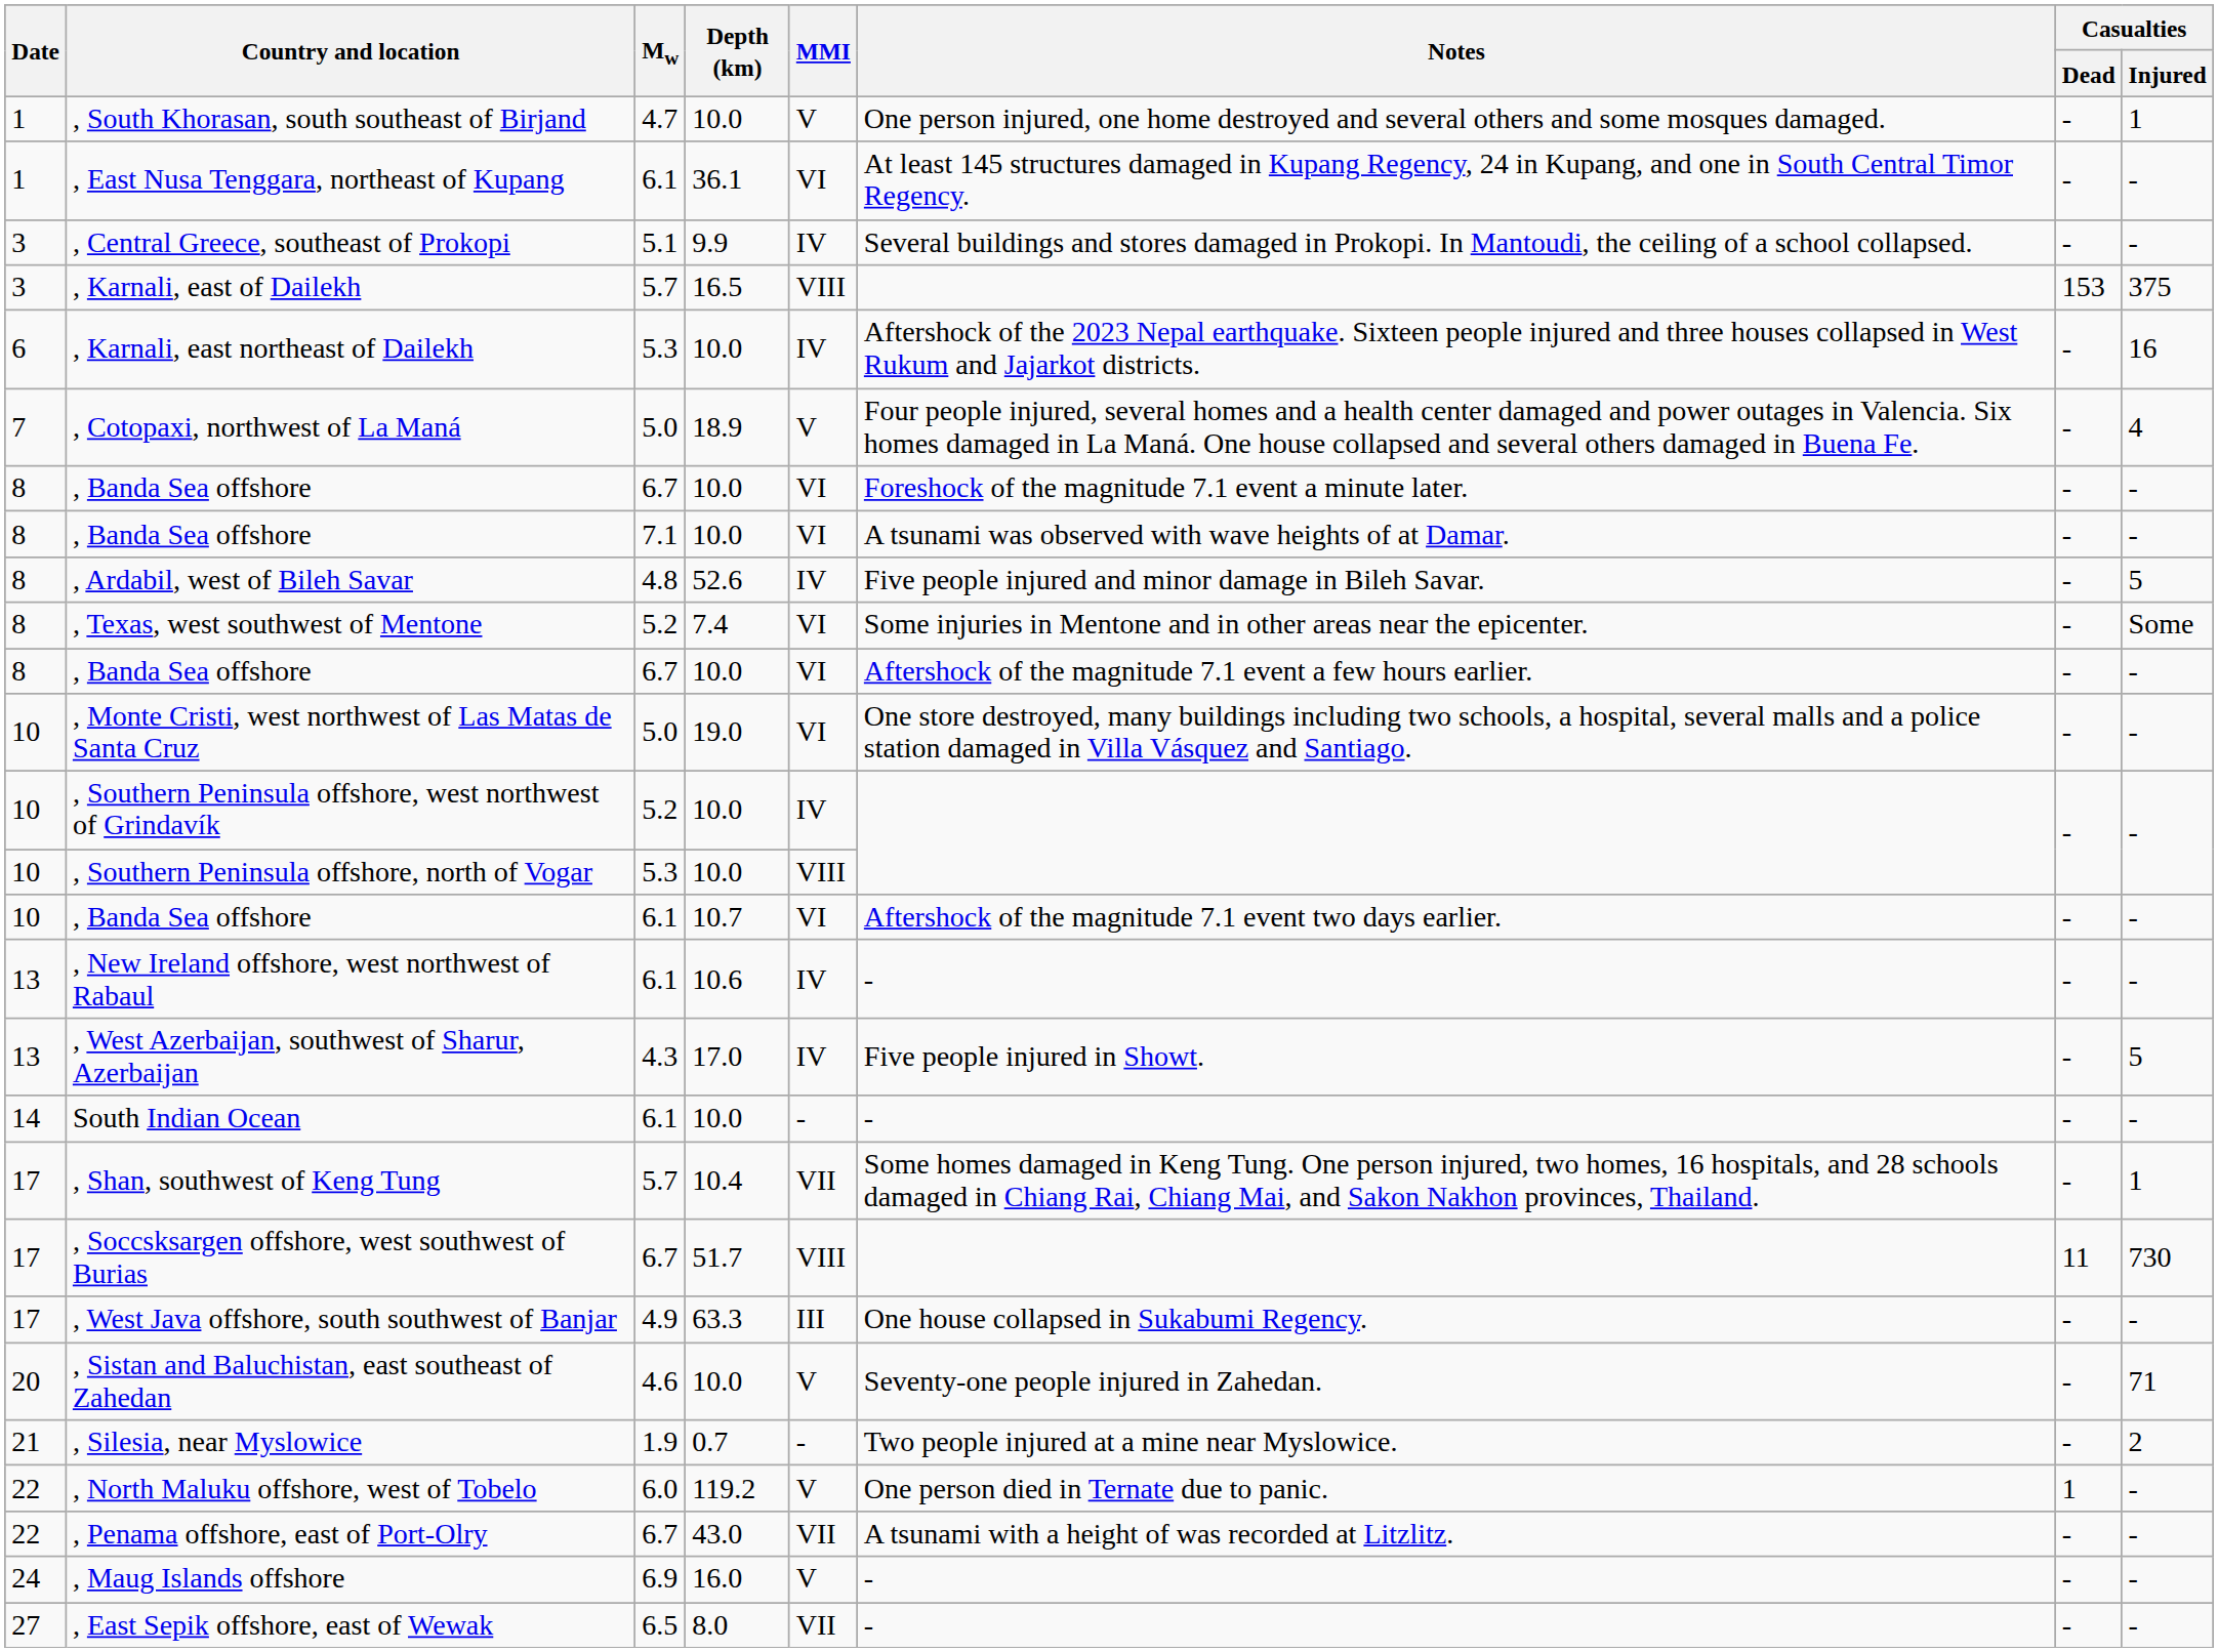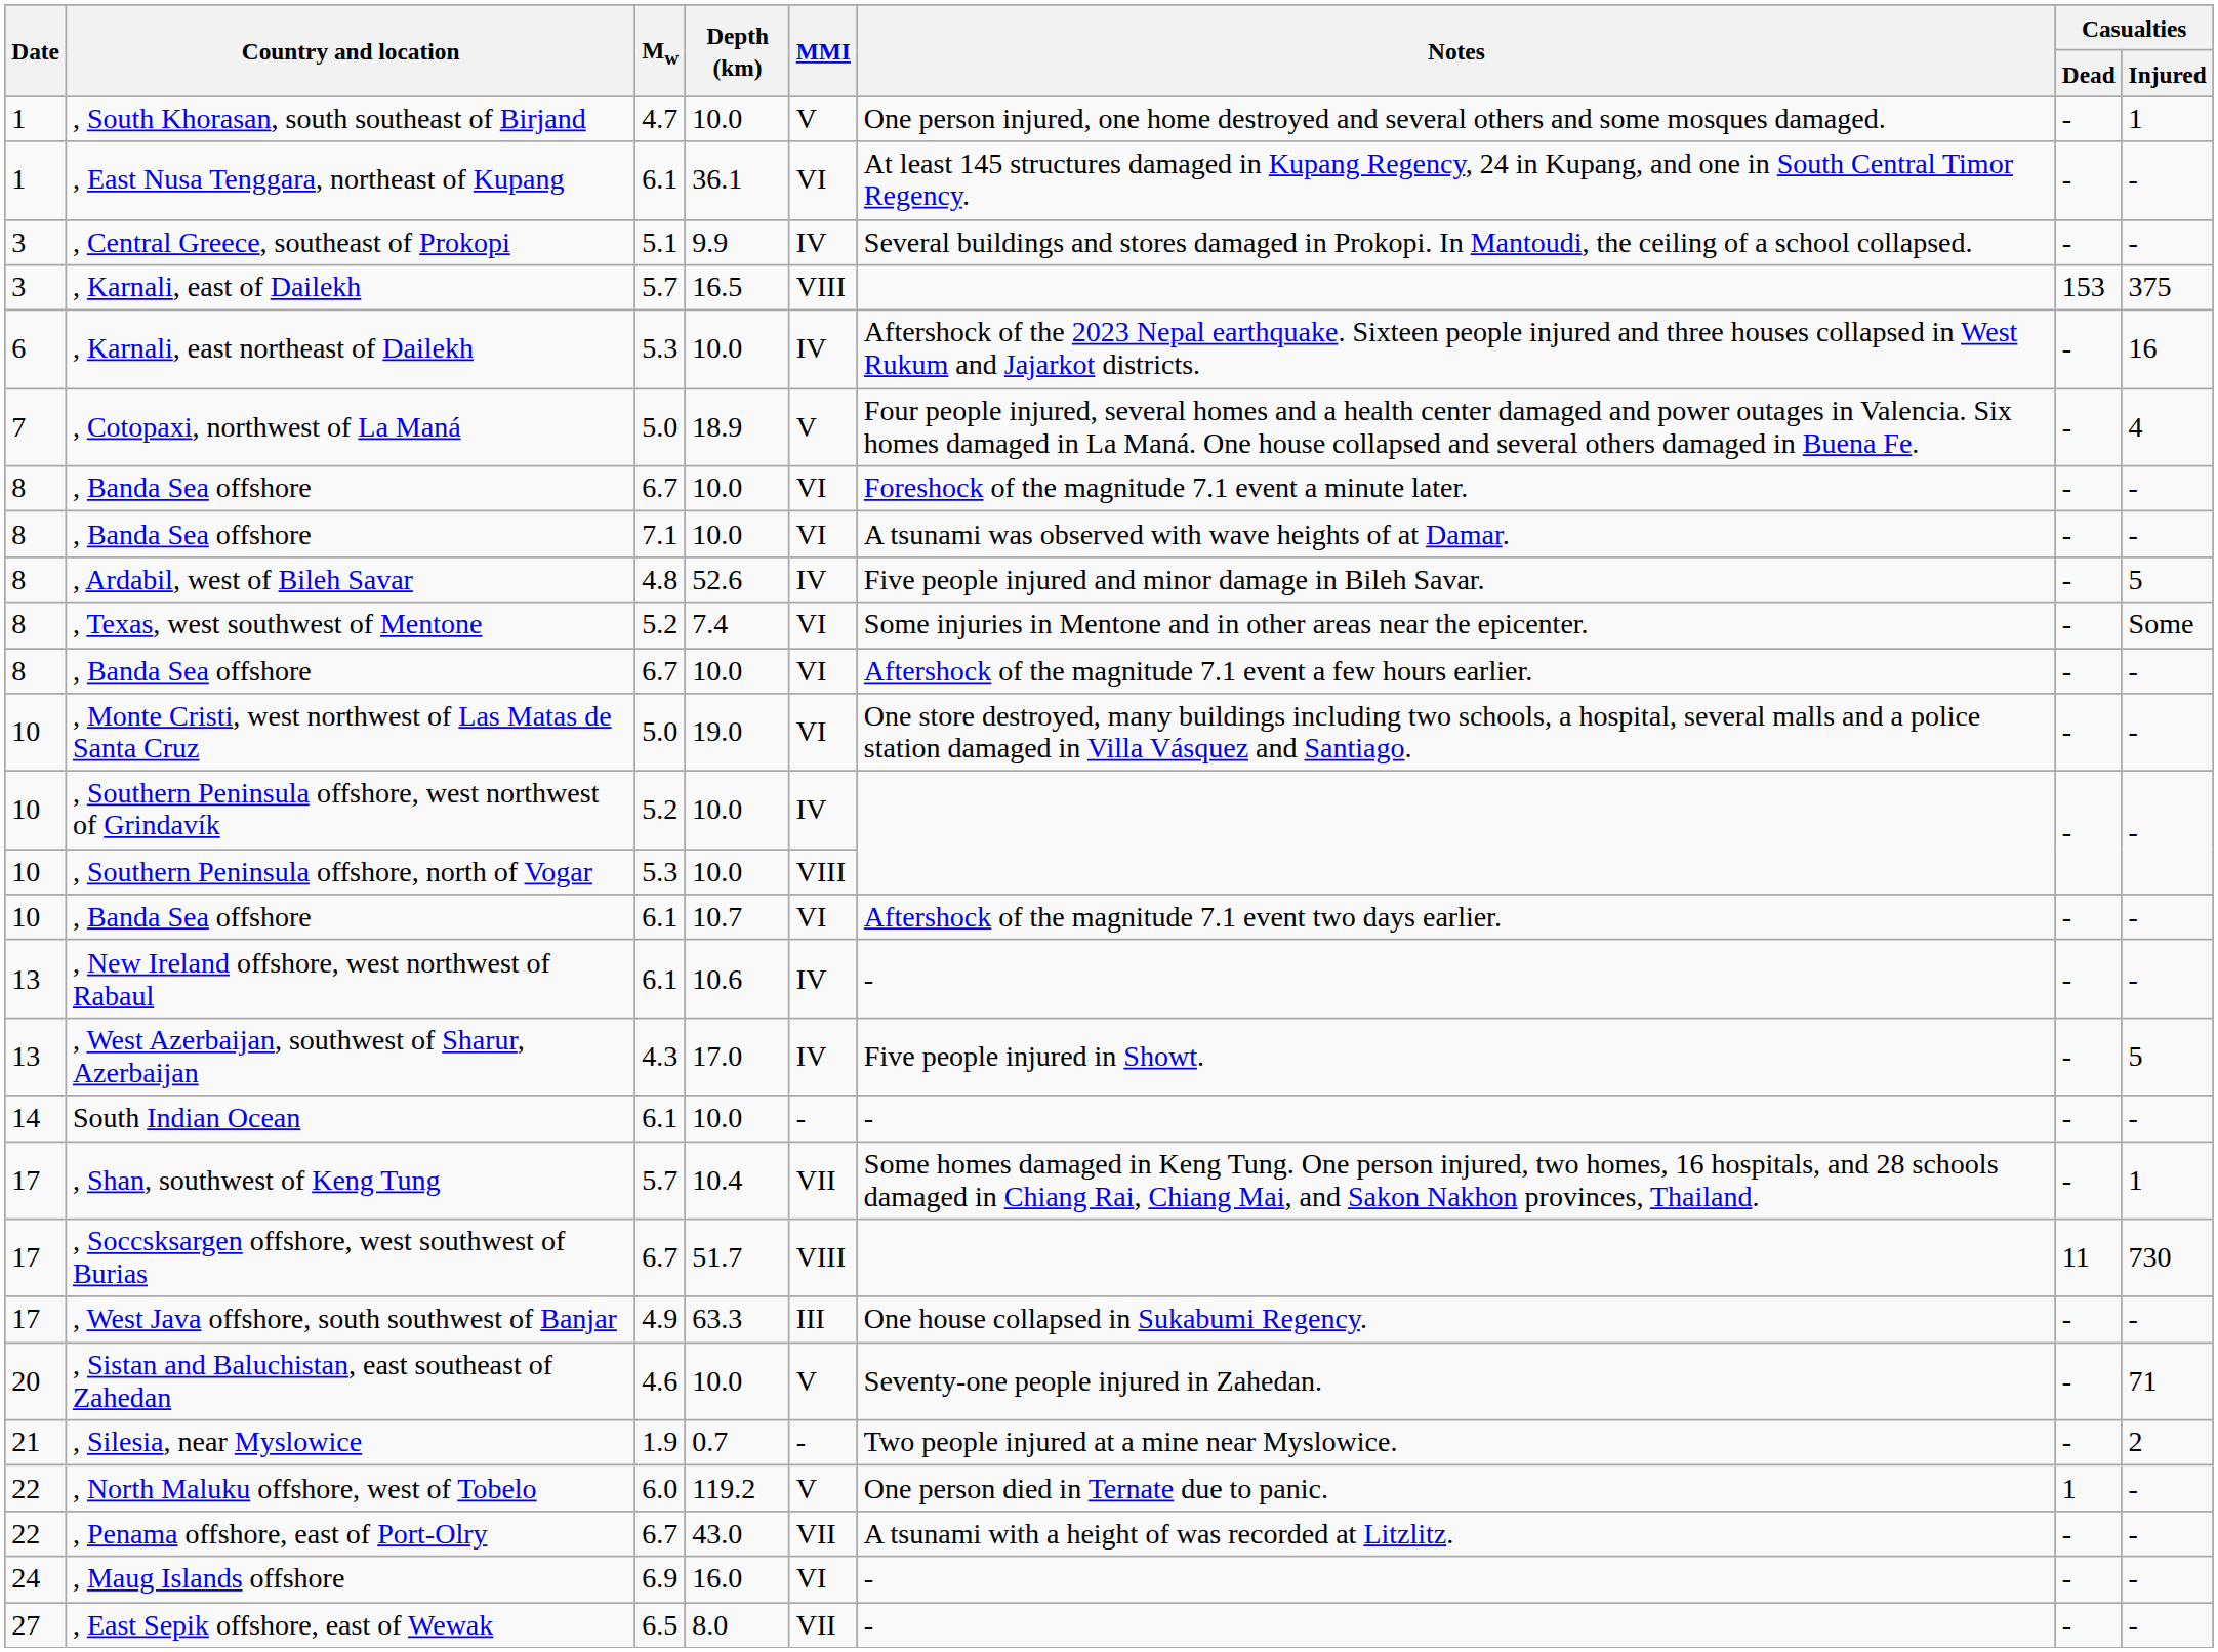 <table class="wikitable sortable" style="border:1px black;  margin-left:1em;">
 <tr>
 <th rowspan="2"><small>Date</small></th>
 <th rowspan="2" style="width: 310px"><small>Country and location</small></th>
 <th rowspan="2"><small>M<sub>w</sub></small></th>
 <th rowspan="2"><small>Depth (km)</small></th>
 <th rowspan="2"><small><a href='#'>MMI</a></small></th>
 <th rowspan="2" class="unsortable"><small>Notes</small></th>
 <th colspan="2"><small>Casualties</small></th>
 </tr>
 <tr>
 <th><small>Dead</small></th>
 <th><small>Injured</small></th>
 </tr>
 <tr>
 <td>1</td>
 <td>, <a href='#'>South Khorasan</a>,  south southeast of <a href='#'>Birjand</a></td>
 <td>4.7</td>
 <td>10.0</td>
 <td>V</td>
 <td>One person injured, one home destroyed and several others and some mosques damaged.</td>
 <td>-</td>
 <td>1</td>
 </tr>
 <tr>
 <td>1</td>
 <td>, <a href='#'>East Nusa Tenggara</a>,  northeast of <a href='#'>Kupang</a></td>
 <td>6.1</td>
 <td>36.1</td>
 <td>VI</td>
 <td>At least 145 structures damaged in <a href='#'>Kupang Regency</a>, 24 in Kupang, and one in <a href='#'>South Central Timor Regency</a>.</td>
 <td>-</td>
 <td>-</td>
 </tr>
 <tr>
 <td>3</td>
 <td>, <a href='#'>Central Greece</a>,  southeast of <a href='#'>Prokopi</a></td>
 <td>5.1</td>
 <td>9.9</td>
 <td>IV</td>
 <td>Several buildings and stores damaged in Prokopi. In <a href='#'>Mantoudi</a>, the ceiling of a school collapsed.</td>
 <td>-</td>
 <td>-</td>
 </tr>
 <tr>
 <td>3</td>
 <td>, <a href='#'>Karnali</a>,  east of <a href='#'>Dailekh</a></td>
 <td>5.7</td>
 <td>16.5</td>
 <td>VIII</td>
 <td></td>
 <td>153</td>
 <td>375</td>
 </tr>
 <tr>
 <td>6</td>
 <td>, <a href='#'>Karnali</a>,  east northeast of <a href='#'>Dailekh</a></td>
 <td>5.3</td>
 <td>10.0</td>
 <td>IV</td>
 <td>Aftershock of the <a href='#'>2023 Nepal earthquake</a>. Sixteen people injured and three houses collapsed in <a href='#'>West Rukum</a> and <a href='#'>Jajarkot</a> districts.</td>
 <td>-</td>
 <td>16</td>
 </tr>
 <tr>
 <td>7</td>
 <td>, <a href='#'>Cotopaxi</a>,  northwest of <a href='#'>La Maná</a></td>
 <td>5.0</td>
 <td>18.9</td>
 <td>V</td>
 <td>Four people injured, several homes and a health center damaged and power outages in Valencia. Six homes damaged in La Maná. One house collapsed and several others damaged in <a href='#'>Buena Fe</a>.</td>
 <td>-</td>
 <td>4</td>
 </tr>
 <tr>
 <td>8</td>
 <td>, <a href='#'>Banda Sea</a> offshore</td>
 <td>6.7</td>
 <td>10.0</td>
 <td>VI</td>
 <td><a href='#'>Foreshock</a> of the magnitude 7.1 event a minute later.</td>
 <td>-</td>
 <td>-</td>
 </tr>
 <tr>
 <td>8</td>
 <td>, <a href='#'>Banda Sea</a> offshore</td>
 <td>7.1</td>
 <td>10.0</td>
 <td>VI</td>
 <td>A tsunami was observed with wave heights of  at <a href='#'>Damar</a>.</td>
 <td>-</td>
 <td>-</td>
 </tr>
 <tr>
 <td>8</td>
 <td>, <a href='#'>Ardabil</a>,  west of <a href='#'>Bileh Savar</a></td>
 <td>4.8</td>
 <td>52.6</td>
 <td>IV</td>
 <td>Five people injured and minor damage in Bileh Savar.</td>
 <td>-</td>
 <td>5</td>
 </tr>
 <tr>
 <td>8</td>
 <td>, <a href='#'>Texas</a>,  west southwest of <a href='#'>Mentone</a></td>
 <td>5.2</td>
 <td>7.4</td>
 <td>VI</td>
 <td>Some injuries in Mentone and in other areas near the epicenter.</td>
 <td>-</td>
 <td>Some</td>
 </tr>
 <tr>
 <td>8</td>
 <td>, <a href='#'>Banda Sea</a> offshore</td>
 <td>6.7</td>
 <td>10.0</td>
 <td>VI</td>
 <td><a href='#'>Aftershock</a> of the magnitude 7.1 event a few hours earlier.</td>
 <td>-</td>
 <td>-</td>
 </tr>
 <tr>
 <td>10</td>
 <td>, <a href='#'>Monte Cristi</a>,  west northwest of <a href='#'>Las Matas de Santa Cruz</a></td>
 <td>5.0</td>
 <td>19.0</td>
 <td>VI</td>
 <td>One store destroyed, many buildings including two schools, a hospital, several malls and a police station damaged in <a href='#'>Villa Vásquez</a> and <a href='#'>Santiago</a>.</td>
 <td>-</td>
 <td>-</td>
 </tr>
 <tr>
 <td>10</td>
 <td>, <a href='#'>Southern Peninsula</a> offshore,  west northwest of <a href='#'>Grindavík</a></td>
 <td>5.2</td>
 <td>10.0</td>
 <td>IV</td>
 <td rowspan="2"></td>
 <td rowspan="2">-</td>
 <td rowspan="2">-</td>
 </tr>
 <tr>
 <td>10</td>
 <td>, <a href='#'>Southern Peninsula</a> offshore,  north of <a href='#'>Vogar</a></td>
 <td>5.3</td>
 <td>10.0</td>
 <td>VIII</td>
 </tr>
 <tr>
 <td>10</td>
 <td>, <a href='#'>Banda Sea</a> offshore</td>
 <td>6.1</td>
 <td>10.7</td>
 <td>VI</td>
 <td><a href='#'>Aftershock</a> of the magnitude 7.1 event two days earlier.</td>
 <td>-</td>
 <td>-</td>
 </tr>
 <tr>
 <td>13</td>
 <td>, <a href='#'>New Ireland</a> offshore,  west northwest of <a href='#'>Rabaul</a></td>
 <td>6.1</td>
 <td>10.6</td>
 <td>IV</td>
 <td>-</td>
 <td>-</td>
 <td>-</td>
 </tr>
 <tr>
 <td>13</td>
 <td>, <a href='#'>West Azerbaijan</a>,  southwest of <a href='#'>Sharur</a>, <a href='#'>Azerbaijan</a></td>
 <td>4.3</td>
 <td>17.0</td>
 <td>IV</td>
 <td>Five people injured in <a href='#'>Showt</a>.</td>
 <td>-</td>
 <td>5</td>
 </tr>
 <tr>
 <td>14</td>
 <td>South <a href='#'>Indian Ocean</a></td>
 <td>6.1</td>
 <td>10.0</td>
 <td>-</td>
 <td>-</td>
 <td>-</td>
 <td>-</td>
 </tr>
 <tr>
 <td>17</td>
 <td>, <a href='#'>Shan</a>,  southwest of <a href='#'>Keng Tung</a></td>
 <td>5.7</td>
 <td>10.4</td>
 <td>VII</td>
 <td>Some homes damaged in Keng Tung. One person injured, two homes, 16 hospitals, and 28 schools damaged in <a href='#'>Chiang Rai</a>, <a href='#'>Chiang Mai</a>, and <a href='#'>Sakon Nakhon</a> provinces, <a href='#'>Thailand</a>.</td>
 <td>-</td>
 <td>1</td>
 </tr>
 <tr>
 <td>17</td>
 <td>, <a href='#'>Soccsksargen</a> offshore,  west southwest of <a href='#'>Burias</a></td>
 <td>6.7</td>
 <td>51.7</td>
 <td>VIII</td>
 <td></td>
 <td>11</td>
 <td>730</td>
 </tr>
 <tr>
 <td>17</td>
 <td>, <a href='#'>West Java</a> offshore,  south southwest of <a href='#'>Banjar</a></td>
 <td>4.9</td>
 <td>63.3</td>
 <td>III</td>
 <td>One house collapsed in <a href='#'>Sukabumi Regency</a>.</td>
 <td>-</td>
 <td>-</td>
 </tr>
 <tr>
 <td>20</td>
 <td>, <a href='#'>Sistan and Baluchistan</a>,  east southeast of <a href='#'>Zahedan</a></td>
 <td>4.6</td>
 <td>10.0</td>
 <td>V</td>
 <td>Seventy-one people injured in Zahedan.</td>
 <td>-</td>
 <td>71</td>
 </tr>
 <tr>
 <td>21</td>
 <td>, <a href='#'>Silesia</a>, near <a href='#'>Myslowice</a></td>
 <td>1.9</td>
 <td>0.7</td>
 <td>-</td>
 <td>Two people injured at a mine near Myslowice.</td>
 <td>-</td>
 <td>2</td>
 </tr>
 <tr>
 <td>22</td>
 <td>, <a href='#'>North Maluku</a> offshore,  west of <a href='#'>Tobelo</a></td>
 <td>6.0</td>
 <td>119.2</td>
 <td>V</td>
 <td>One person died in <a href='#'>Ternate</a> due to panic.</td>
 <td>1</td>
 <td>-</td>
 </tr>
 <tr>
 <td>22</td>
 <td>, <a href='#'>Penama</a> offshore,  east of <a href='#'>Port-Olry</a></td>
 <td>6.7</td>
 <td>43.0</td>
 <td>VII</td>
 <td>A tsunami with a height of  was recorded at <a href='#'>Litzlitz</a>.</td>
 <td>-</td>
 <td>-</td>
 </tr>
 <tr>
 <td>24</td>
 <td>, <a href='#'>Maug Islands</a> offshore</td>
 <td>6.9</td>
 <td>16.0</td>
-<td>V</td>
+<td>VI</td>
 <td>-</td>
 <td>-</td>
 <td>-</td>
 </tr>
 <tr>
 <td>27</td>
 <td>, <a href='#'>East Sepik</a> offshore,  east of <a href='#'>Wewak</a></td>
 <td>6.5</td>
 <td>8.0</td>
 <td>VII</td>
 <td>-</td>
 <td>-</td>
 <td>-</td>
 </tr>
 <tr>
 </tr>
 </table>
